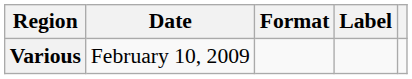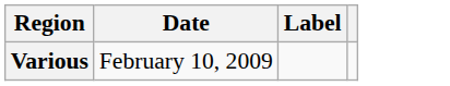 <table class="wikitable plainrowheaders">
 <tr>
 <th scope="col">Region</th>
 <th scope="col">Date</th>
-<th scope="col">Format</th>
 <th scope="col">Label</th>
 <th scope="col"></th>
 </tr>
 <tr>
 <th scope="row">Various</th>
 <td rowspan="1">February 10, 2009</td>
 <td rowspan="1"></td>
-<td rowspan="1"></td>
 <td align="center"></td>
 </tr>
 </table>
